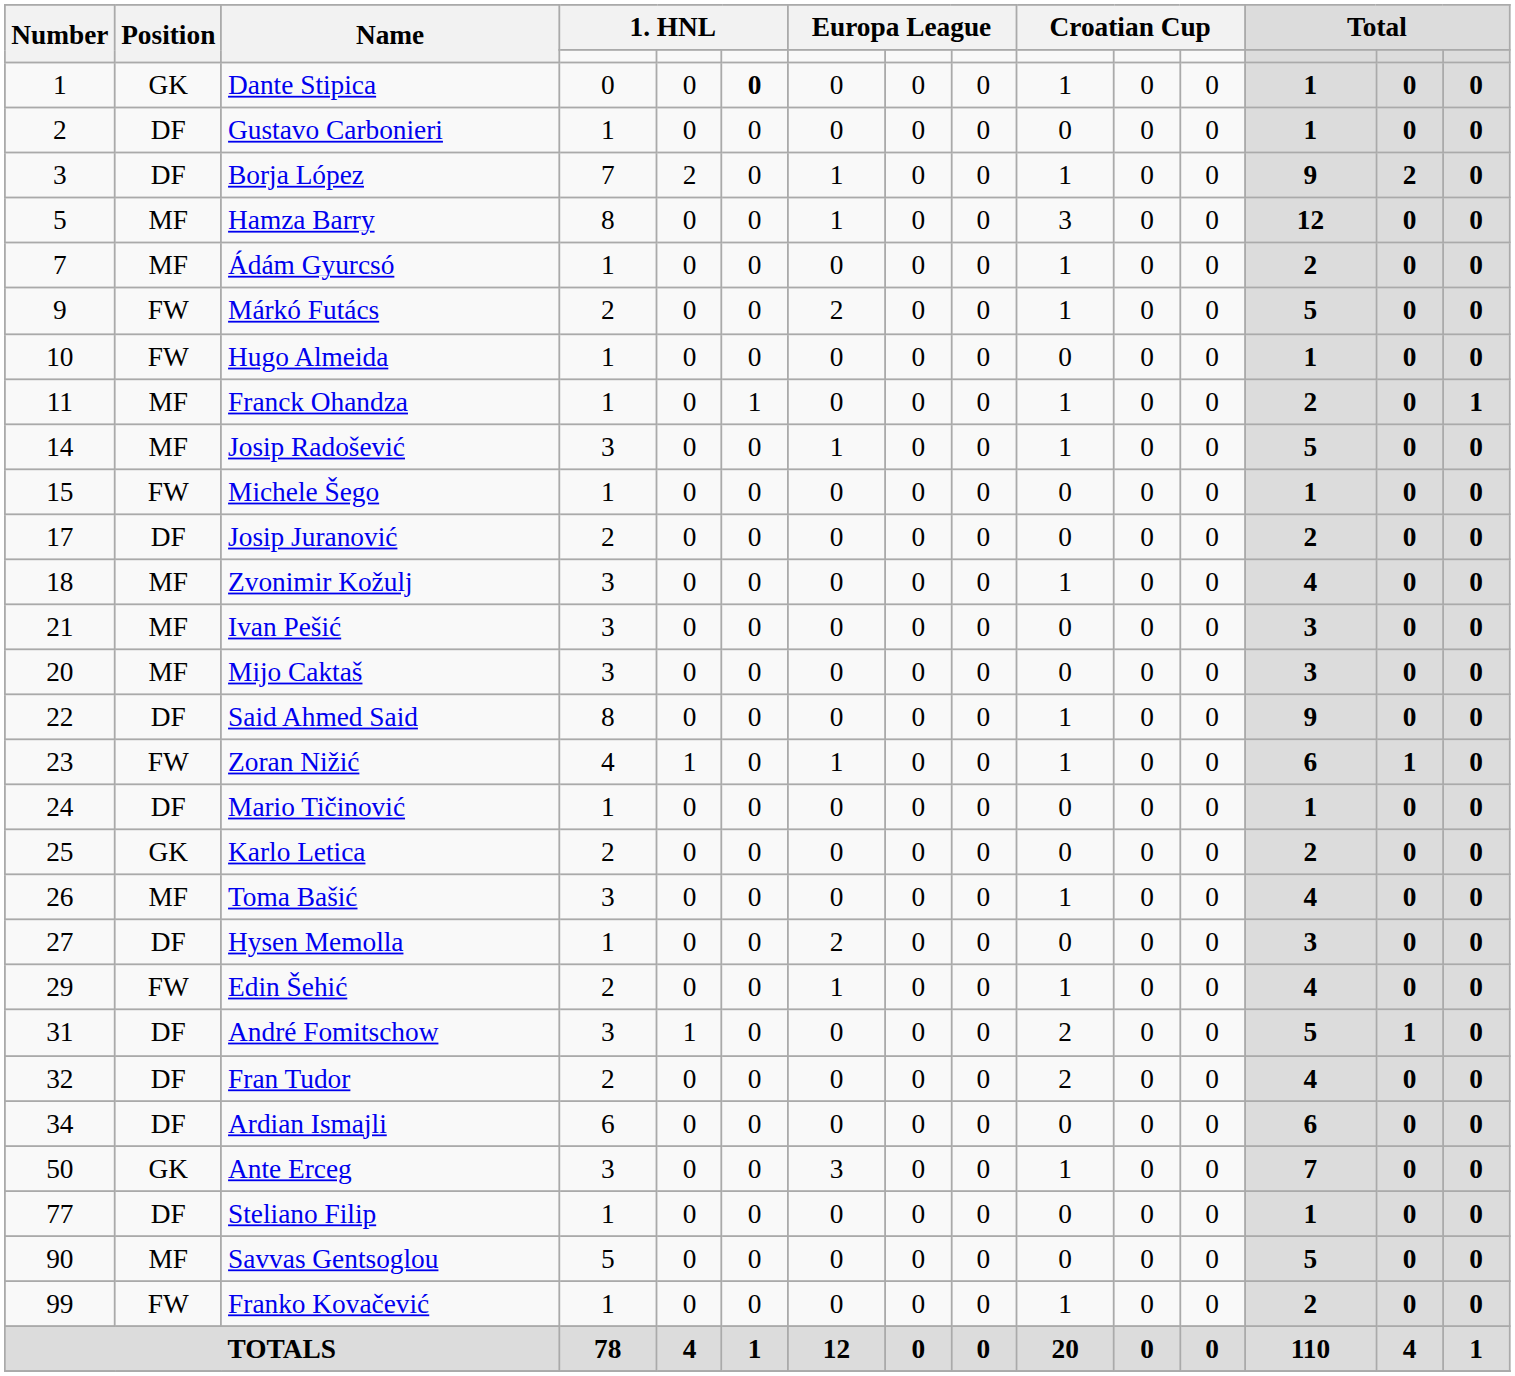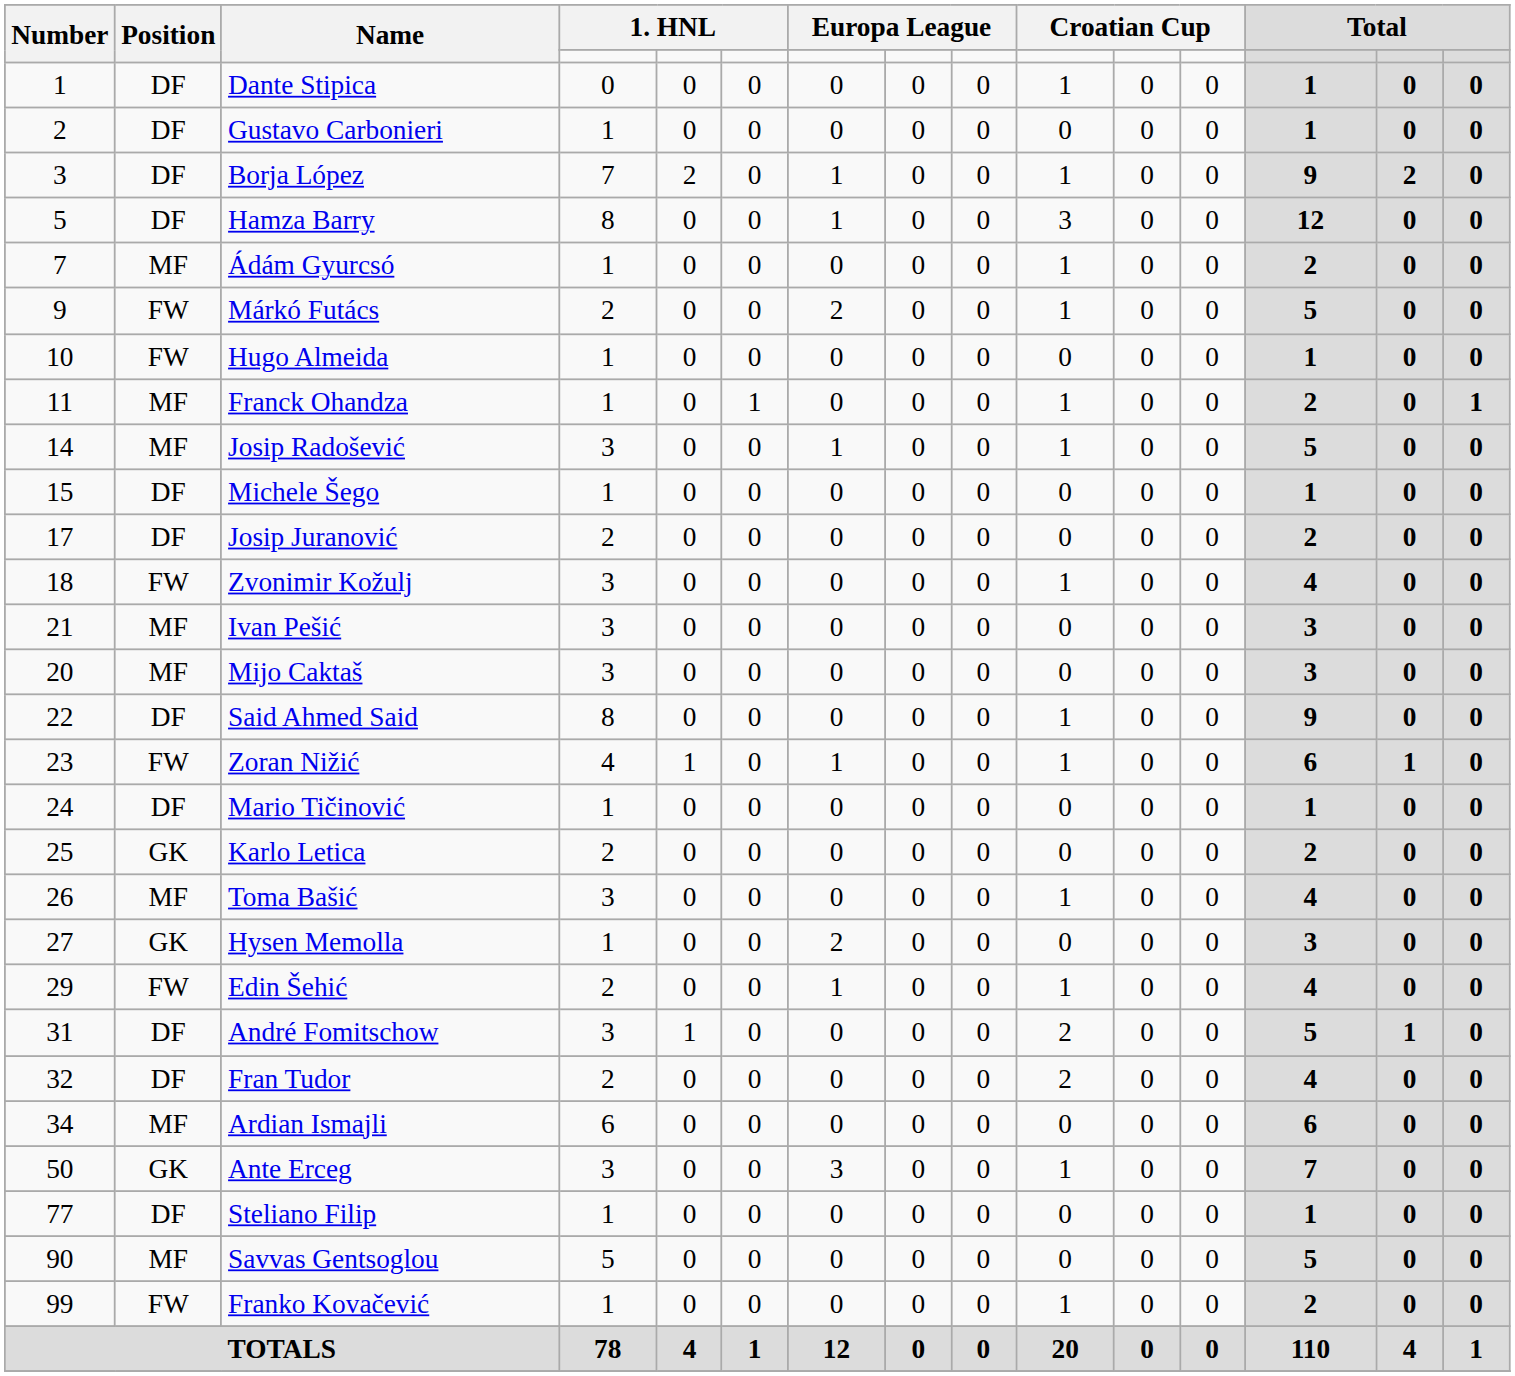 <table class="wikitable" style="font-size: 95%; text-align: center;">
 <tr>
 <th width=40  rowspan="2" align="center">Number</th>
 <th width=40  rowspan="2" align="center">Position</th>
 <th width=180 rowspan="2" align="center">Name</th>
 <th width=120 colspan="3" align="center">1. HNL</th>
 <th width=120 colspan="3" align="center">Europa League</th>
 <th width=120 colspan="3" align="center">Croatian Cup</th>
 <th width=140 colspan="3" align="center" style="background: #DCDCDC">Total</th>
 </tr>
 <tr>
 <td></td>
 <td></td>
 <td></td>
 <td></td>
 <td></td>
 <td></td>
 <td></td>
 <td></td>
 <td></td>
 <th style="background: #DCDCDC"></th>
 <th style="background: #DCDCDC"></th>
 <th style="background: #DCDCDC"></th>
 </tr>
 <tr>
 <td>1</td>
-<td>GK</td>
+<td>DF</td>
 <td style="text-align:left;"> <a href='#'>Dante Stipica</a></td>
 <td>0</td>
 <td>0</td>
-<td><strong>0</strong></td>
+<td>0</td>
 <td>0</td>
 <td>0</td>
 <td>0</td>
 <td>1</td>
 <td>0</td>
 <td>0</td>
 <th style="background: #DCDCDC">1</th>
 <th style="background: #DCDCDC">0</th>
 <th style="background: #DCDCDC">0</th>
 </tr>
 <tr>
 <td>2</td>
 <td>DF</td>
 <td style="text-align:left;"> <a href='#'>Gustavo Carbonieri</a></td>
 <td>1</td>
 <td>0</td>
 <td>0</td>
 <td>0</td>
 <td>0</td>
 <td>0</td>
 <td>0</td>
 <td>0</td>
 <td>0</td>
 <th style="background: #DCDCDC">1</th>
 <th style="background: #DCDCDC">0</th>
 <th style="background: #DCDCDC">0</th>
 </tr>
 <tr>
 <td>3</td>
 <td>DF</td>
 <td style="text-align:left;"> <a href='#'>Borja López</a></td>
 <td>7</td>
 <td>2</td>
 <td>0</td>
 <td>1</td>
 <td>0</td>
 <td>0</td>
 <td>1</td>
 <td>0</td>
 <td>0</td>
 <th style="background: #DCDCDC">9</th>
 <th style="background: #DCDCDC">2</th>
 <th style="background: #DCDCDC">0</th>
 </tr>
 <tr>
 <td>5</td>
-<td>MF</td>
+<td>DF</td>
 <td style="text-align:left;"> <a href='#'>Hamza Barry</a></td>
 <td>8</td>
 <td>0</td>
 <td>0</td>
 <td>1</td>
 <td>0</td>
 <td>0</td>
 <td>3</td>
 <td>0</td>
 <td>0</td>
 <th style="background: #DCDCDC">12</th>
 <th style="background: #DCDCDC">0</th>
 <th style="background: #DCDCDC">0</th>
 </tr>
 <tr>
 <td>7</td>
 <td>MF</td>
 <td style="text-align:left;"> <a href='#'>Ádám Gyurcsó</a></td>
 <td>1</td>
 <td>0</td>
 <td>0</td>
 <td>0</td>
 <td>0</td>
 <td>0</td>
 <td>1</td>
 <td>0</td>
 <td>0</td>
 <th style="background: #DCDCDC">2</th>
 <th style="background: #DCDCDC">0</th>
 <th style="background: #DCDCDC">0</th>
 </tr>
 <tr>
 <td>9</td>
 <td>FW</td>
 <td style="text-align:left;"> <a href='#'>Márkó Futács</a></td>
 <td>2</td>
 <td>0</td>
 <td>0</td>
 <td>2</td>
 <td>0</td>
 <td>0</td>
 <td>1</td>
 <td>0</td>
 <td>0</td>
 <th style="background: #DCDCDC">5</th>
 <th style="background: #DCDCDC">0</th>
 <th style="background: #DCDCDC">0</th>
 </tr>
 <tr>
 <td>10</td>
 <td>FW</td>
 <td style="text-align:left;"> <a href='#'>Hugo Almeida</a></td>
 <td>1</td>
 <td>0</td>
 <td>0</td>
 <td>0</td>
 <td>0</td>
 <td>0</td>
 <td>0</td>
 <td>0</td>
 <td>0</td>
 <th style="background: #DCDCDC">1</th>
 <th style="background: #DCDCDC">0</th>
 <th style="background: #DCDCDC">0</th>
 </tr>
 <tr>
 <td>11</td>
 <td>MF</td>
 <td style="text-align:left;"> <a href='#'>Franck Ohandza</a></td>
 <td>1</td>
 <td>0</td>
 <td>1</td>
 <td>0</td>
 <td>0</td>
 <td>0</td>
 <td>1</td>
 <td>0</td>
 <td>0</td>
 <th style="background: #DCDCDC">2</th>
 <th style="background: #DCDCDC">0</th>
 <th style="background: #DCDCDC">1</th>
 </tr>
 <tr>
 <td>14</td>
 <td>MF</td>
 <td style="text-align:left;"> <a href='#'>Josip Radošević</a></td>
 <td>3</td>
 <td>0</td>
 <td>0</td>
 <td>1</td>
 <td>0</td>
 <td>0</td>
 <td>1</td>
 <td>0</td>
 <td>0</td>
 <th style="background: #DCDCDC">5</th>
 <th style="background: #DCDCDC">0</th>
 <th style="background: #DCDCDC">0</th>
 </tr>
 <tr>
 <td>15</td>
-<td>FW</td>
+<td>DF</td>
 <td style="text-align:left;"> <a href='#'>Michele Šego</a></td>
 <td>1</td>
 <td>0</td>
 <td>0</td>
 <td>0</td>
 <td>0</td>
 <td>0</td>
 <td>0</td>
 <td>0</td>
 <td>0</td>
 <th style="background: #DCDCDC">1</th>
 <th style="background: #DCDCDC">0</th>
 <th style="background: #DCDCDC">0</th>
 </tr>
 <tr>
 <td>17</td>
 <td>DF</td>
 <td style="text-align:left;"> <a href='#'>Josip Juranović</a></td>
 <td>2</td>
 <td>0</td>
 <td>0</td>
 <td>0</td>
 <td>0</td>
 <td>0</td>
 <td>0</td>
 <td>0</td>
 <td>0</td>
 <th style="background: #DCDCDC">2</th>
 <th style="background: #DCDCDC">0</th>
 <th style="background: #DCDCDC">0</th>
 </tr>
 <tr>
 <td>18</td>
-<td>MF</td>
+<td>FW</td>
 <td style="text-align:left;"> <a href='#'>Zvonimir Kožulj</a></td>
 <td>3</td>
 <td>0</td>
 <td>0</td>
 <td>0</td>
 <td>0</td>
 <td>0</td>
 <td>1</td>
 <td>0</td>
 <td>0</td>
 <th style="background: #DCDCDC">4</th>
 <th style="background: #DCDCDC">0</th>
 <th style="background: #DCDCDC">0</th>
 </tr>
 <tr>
 <td>21</td>
 <td>MF</td>
 <td style="text-align:left;"> <a href='#'>Ivan Pešić</a></td>
 <td>3</td>
 <td>0</td>
 <td>0</td>
 <td>0</td>
 <td>0</td>
 <td>0</td>
 <td>0</td>
 <td>0</td>
 <td>0</td>
 <th style="background: #DCDCDC">3</th>
 <th style="background: #DCDCDC">0</th>
 <th style="background: #DCDCDC">0</th>
 </tr>
 <tr>
 <td>20</td>
 <td>MF</td>
 <td style="text-align:left;"> <a href='#'>Mijo Caktaš</a></td>
 <td>3</td>
 <td>0</td>
 <td>0</td>
 <td>0</td>
 <td>0</td>
 <td>0</td>
 <td>0</td>
 <td>0</td>
 <td>0</td>
 <th style="background: #DCDCDC">3</th>
 <th style="background: #DCDCDC">0</th>
 <th style="background: #DCDCDC">0</th>
 </tr>
 <tr>
 <td>22</td>
 <td>DF</td>
 <td style="text-align:left;"> <a href='#'>Said Ahmed Said</a></td>
 <td>8</td>
 <td>0</td>
 <td>0</td>
 <td>0</td>
 <td>0</td>
 <td>0</td>
 <td>1</td>
 <td>0</td>
 <td>0</td>
 <th style="background: #DCDCDC">9</th>
 <th style="background: #DCDCDC">0</th>
 <th style="background: #DCDCDC">0</th>
 </tr>
 <tr>
 <td>23</td>
 <td>FW</td>
 <td style="text-align:left;"> <a href='#'>Zoran Nižić</a></td>
 <td>4</td>
 <td>1</td>
 <td>0</td>
 <td>1</td>
 <td>0</td>
 <td>0</td>
 <td>1</td>
 <td>0</td>
 <td>0</td>
 <th style="background: #DCDCDC">6</th>
 <th style="background: #DCDCDC">1</th>
 <th style="background: #DCDCDC">0</th>
 </tr>
 <tr>
 <td>24</td>
 <td>DF</td>
 <td style="text-align:left;"> <a href='#'>Mario Tičinović</a></td>
 <td>1</td>
 <td>0</td>
 <td>0</td>
 <td>0</td>
 <td>0</td>
 <td>0</td>
 <td>0</td>
 <td>0</td>
 <td>0</td>
 <th style="background: #DCDCDC">1</th>
 <th style="background: #DCDCDC">0</th>
 <th style="background: #DCDCDC">0</th>
 </tr>
 <tr>
 <td>25</td>
 <td>GK</td>
 <td style="text-align:left;"> <a href='#'>Karlo Letica</a></td>
 <td>2</td>
 <td>0</td>
 <td>0</td>
 <td>0</td>
 <td>0</td>
 <td>0</td>
 <td>0</td>
 <td>0</td>
 <td>0</td>
 <th style="background: #DCDCDC">2</th>
 <th style="background: #DCDCDC">0</th>
 <th style="background: #DCDCDC">0</th>
 </tr>
 <tr>
 <td>26</td>
 <td>MF</td>
 <td style="text-align:left;"> <a href='#'>Toma Bašić</a></td>
 <td>3</td>
 <td>0</td>
 <td>0</td>
 <td>0</td>
 <td>0</td>
 <td>0</td>
 <td>1</td>
 <td>0</td>
 <td>0</td>
 <th style="background: #DCDCDC">4</th>
 <th style="background: #DCDCDC">0</th>
 <th style="background: #DCDCDC">0</th>
 </tr>
 <tr>
 <td>27</td>
-<td>DF</td>
+<td>GK</td>
 <td style="text-align:left;"> <a href='#'>Hysen Memolla</a></td>
 <td>1</td>
 <td>0</td>
 <td>0</td>
 <td>2</td>
 <td>0</td>
 <td>0</td>
 <td>0</td>
 <td>0</td>
 <td>0</td>
 <th style="background: #DCDCDC">3</th>
 <th style="background: #DCDCDC">0</th>
 <th style="background: #DCDCDC">0</th>
 </tr>
 <tr>
 <td>29</td>
 <td>FW</td>
 <td style="text-align:left;"> <a href='#'>Edin Šehić</a></td>
 <td>2</td>
 <td>0</td>
 <td>0</td>
 <td>1</td>
 <td>0</td>
 <td>0</td>
 <td>1</td>
 <td>0</td>
 <td>0</td>
 <th style="background: #DCDCDC">4</th>
 <th style="background: #DCDCDC">0</th>
 <th style="background: #DCDCDC">0</th>
 </tr>
 <tr>
 <td>31</td>
 <td>DF</td>
 <td style="text-align:left;"> <a href='#'>André Fomitschow</a></td>
 <td>3</td>
 <td>1</td>
 <td>0</td>
 <td>0</td>
 <td>0</td>
 <td>0</td>
 <td>2</td>
 <td>0</td>
 <td>0</td>
 <th style="background: #DCDCDC">5</th>
 <th style="background: #DCDCDC">1</th>
 <th style="background: #DCDCDC">0</th>
 </tr>
 <tr>
 <td>32</td>
 <td>DF</td>
 <td style="text-align:left;"> <a href='#'>Fran Tudor</a></td>
 <td>2</td>
 <td>0</td>
 <td>0</td>
 <td>0</td>
 <td>0</td>
 <td>0</td>
 <td>2</td>
 <td>0</td>
 <td>0</td>
 <th style="background: #DCDCDC">4</th>
 <th style="background: #DCDCDC">0</th>
 <th style="background: #DCDCDC">0</th>
 </tr>
 <tr>
 <td>34</td>
-<td>DF</td>
+<td>MF</td>
 <td style="text-align:left;"> <a href='#'>Ardian Ismajli</a></td>
 <td>6</td>
 <td>0</td>
 <td>0</td>
 <td>0</td>
 <td>0</td>
 <td>0</td>
 <td>0</td>
 <td>0</td>
 <td>0</td>
 <th style="background: #DCDCDC">6</th>
 <th style="background: #DCDCDC">0</th>
 <th style="background: #DCDCDC">0</th>
 </tr>
 <tr>
 <td>50</td>
 <td>GK</td>
 <td style="text-align:left;"> <a href='#'>Ante Erceg</a></td>
 <td>3</td>
 <td>0</td>
 <td>0</td>
 <td>3</td>
 <td>0</td>
 <td>0</td>
 <td>1</td>
 <td>0</td>
 <td>0</td>
 <th style="background: #DCDCDC">7</th>
 <th style="background: #DCDCDC">0</th>
 <th style="background: #DCDCDC">0</th>
 </tr>
 <tr>
 <td>77</td>
 <td>DF</td>
 <td style="text-align:left;"> <a href='#'>Steliano Filip</a></td>
 <td>1</td>
 <td>0</td>
 <td>0</td>
 <td>0</td>
 <td>0</td>
 <td>0</td>
 <td>0</td>
 <td>0</td>
 <td>0</td>
 <th style="background: #DCDCDC">1</th>
 <th style="background: #DCDCDC">0</th>
 <th style="background: #DCDCDC">0</th>
 </tr>
 <tr>
 <td>90</td>
 <td>MF</td>
 <td style="text-align:left;"> <a href='#'>Savvas Gentsoglou</a></td>
 <td>5</td>
 <td>0</td>
 <td>0</td>
 <td>0</td>
 <td>0</td>
 <td>0</td>
 <td>0</td>
 <td>0</td>
 <td>0</td>
 <th style="background: #DCDCDC">5</th>
 <th style="background: #DCDCDC">0</th>
 <th style="background: #DCDCDC">0</th>
 </tr>
 <tr>
 <td>99</td>
 <td>FW</td>
 <td style="text-align:left;"> <a href='#'>Franko Kovačević</a></td>
 <td>1</td>
 <td>0</td>
 <td>0</td>
 <td>0</td>
 <td>0</td>
 <td>0</td>
 <td>1</td>
 <td>0</td>
 <td>0</td>
 <th style="background: #DCDCDC">2</th>
 <th style="background: #DCDCDC">0</th>
 <th style="background: #DCDCDC">0</th>
 </tr>
 <tr>
 <th colspan="3" style="background: #DCDCDC">TOTALS</th>
 <th style="background: #DCDCDC">78</th>
 <th style="background: #DCDCDC">4</th>
 <th style="background: #DCDCDC">1</th>
 <th style="background: #DCDCDC">12</th>
 <th style="background: #DCDCDC">0</th>
 <th style="background: #DCDCDC">0</th>
 <th style="background: #DCDCDC">20</th>
 <th style="background: #DCDCDC">0</th>
 <th style="background: #DCDCDC">0</th>
 <th style="background: #DCDCDC">110</th>
 <th style="background: #DCDCDC">4</th>
 <th style="background: #DCDCDC">1</th>
 </tr>
 <tr>
 </tr>
 </table>
